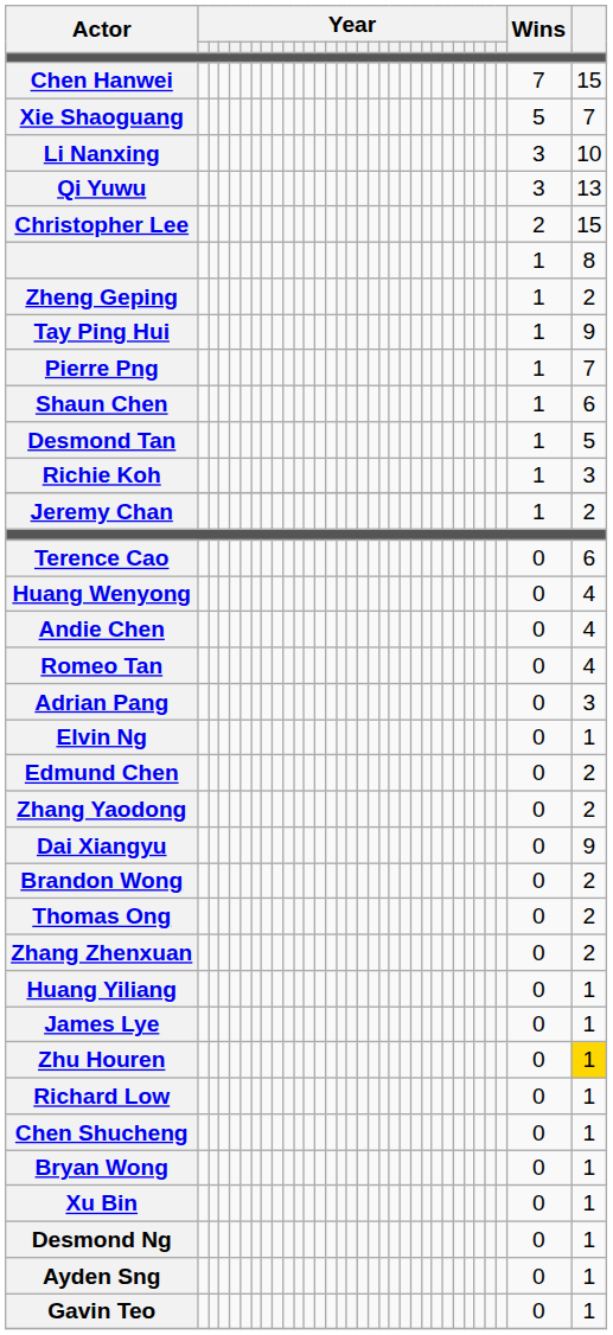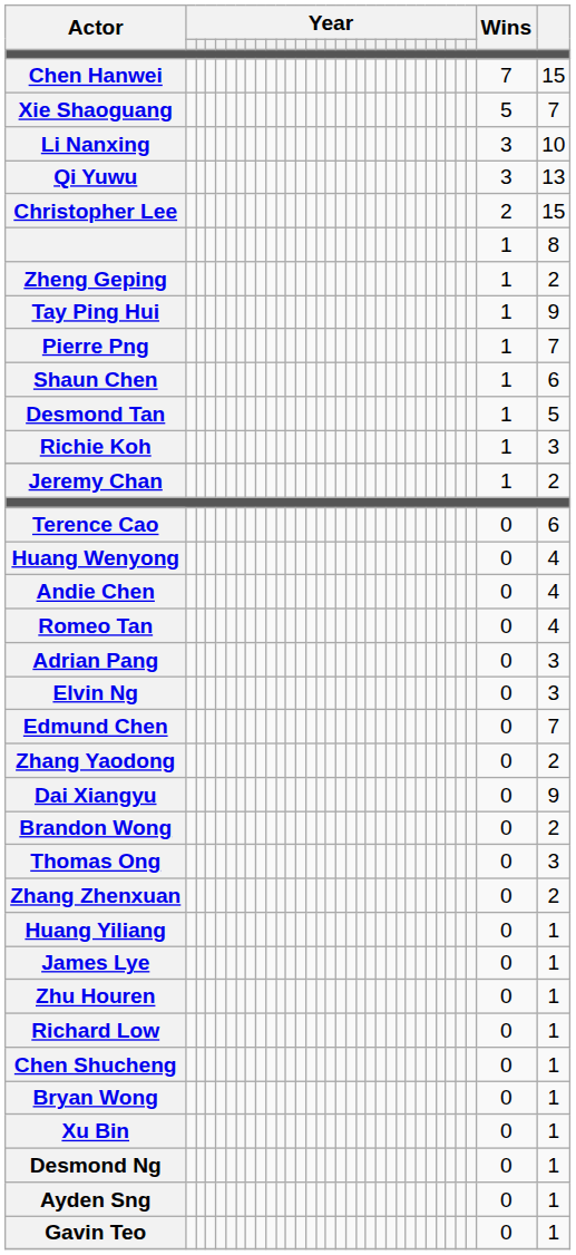 <table class="wikitable" style="text-align:center; font-size:90%; line-height:16px; ">
 <tr>
 <th rowspan=2>Actor</th>
 <th colspan=29>Year</th>
 <th rowspan=2>Wins</th>
 <th rowspan=2></th>
 </tr>
 <tr>
 <th></th>
 <th></th>
 <th></th>
 <th></th>
 <th></th>
 <th></th>
 <th></th>
 <th></th>
 <th></th>
 <th></th>
 <th></th>
 <th></th>
 <th></th>
 <th></th>
 <th></th>
 <th></th>
 <th></th>
 <th></th>
 <th></th>
 <th></th>
 <th></th>
 <th></th>
 <th></th>
 <th></th>
 <th></th>
 <th></th>
 <th></th>
 <th></th>
 <th></th>
 </tr>
 <tr>
 <td colspan="32" style="background:#555"></td>
 </tr>
 <tr>
 <th><a href='#'>Chen Hanwei</a></th>
 <td></td>
 <td></td>
 <td></td>
 <td></td>
 <td></td>
 <td></td>
 <td></td>
 <td></td>
 <td></td>
 <td></td>
 <td></td>
 <td></td>
 <td></td>
 <td></td>
 <td></td>
 <td></td>
 <td></td>
 <td></td>
 <td></td>
 <td></td>
 <td></td>
 <td></td>
 <td></td>
 <td></td>
 <td></td>
 <td></td>
 <td></td>
 <td></td>
 <td></td>
 <td>7</td>
 <td>15</td>
 </tr>
 <tr>
 <th><a href='#'>Xie Shaoguang</a></th>
 <td></td>
 <td></td>
 <td></td>
 <td></td>
 <td></td>
 <td></td>
 <td></td>
 <td></td>
 <td></td>
 <td></td>
 <td></td>
 <td></td>
 <td></td>
 <td></td>
 <td></td>
 <td></td>
 <td></td>
 <td></td>
 <td></td>
 <td></td>
 <td></td>
 <td></td>
 <td></td>
 <td></td>
 <td></td>
 <td></td>
 <td></td>
 <td></td>
 <td></td>
 <td>5</td>
 <td>7</td>
 </tr>
 <tr>
 <th><a href='#'>Li Nanxing</a></th>
 <td></td>
 <td></td>
 <td></td>
 <td></td>
 <td></td>
 <td></td>
 <td></td>
 <td></td>
 <td></td>
 <td></td>
 <td></td>
 <td></td>
 <td></td>
 <td></td>
 <td></td>
 <td></td>
 <td></td>
 <td></td>
 <td></td>
 <td></td>
 <td></td>
 <td></td>
 <td></td>
 <td></td>
 <td></td>
 <td></td>
 <td></td>
 <td></td>
 <td></td>
 <td>3</td>
 <td>10</td>
 </tr>
 <tr>
 <th><a href='#'>Qi Yuwu</a></th>
 <td></td>
 <td></td>
 <td></td>
 <td></td>
 <td></td>
 <td></td>
 <td></td>
 <td></td>
 <td></td>
 <td></td>
 <td></td>
 <td></td>
 <td></td>
 <td></td>
 <td></td>
 <td></td>
 <td></td>
 <td></td>
 <td></td>
 <td></td>
 <td></td>
 <td></td>
 <td></td>
 <td></td>
 <td></td>
 <td></td>
 <td></td>
 <td></td>
 <td></td>
 <td>3</td>
 <td>13</td>
 </tr>
 <tr>
 <th><a href='#'>Christopher Lee</a></th>
 <td></td>
 <td></td>
 <td></td>
 <td></td>
 <td></td>
 <td></td>
 <td></td>
 <td></td>
 <td></td>
 <td></td>
 <td></td>
 <td></td>
 <td></td>
 <td></td>
 <td></td>
 <td></td>
 <td></td>
 <td></td>
 <td></td>
 <td></td>
 <td></td>
 <td></td>
 <td></td>
 <td></td>
 <td></td>
 <td></td>
 <td></td>
 <td></td>
 <td></td>
 <td>2</td>
 <td>15</td>
 </tr>
 <tr>
 <th></th>
 <td></td>
 <td></td>
 <td></td>
 <td></td>
 <td></td>
 <td></td>
 <td></td>
 <td></td>
 <td></td>
 <td></td>
 <td></td>
 <td></td>
 <td></td>
 <td></td>
 <td></td>
 <td></td>
 <td></td>
 <td></td>
 <td></td>
 <td></td>
 <td></td>
 <td></td>
 <td></td>
 <td></td>
 <td></td>
 <td></td>
 <td></td>
 <td></td>
 <td></td>
 <td>1</td>
 <td>8</td>
 </tr>
 <tr>
 <th><a href='#'>Zheng Geping</a></th>
 <td></td>
 <td></td>
 <td></td>
 <td></td>
 <td></td>
 <td></td>
 <td></td>
 <td></td>
 <td></td>
 <td></td>
 <td></td>
 <td></td>
 <td></td>
 <td></td>
 <td></td>
 <td></td>
 <td></td>
 <td></td>
 <td></td>
 <td></td>
 <td></td>
 <td></td>
 <td></td>
 <td></td>
 <td></td>
 <td></td>
 <td></td>
 <td></td>
 <td></td>
 <td>1</td>
 <td>2</td>
 </tr>
 <tr>
 <th><a href='#'>Tay Ping Hui</a></th>
 <td></td>
 <td></td>
 <td></td>
 <td></td>
 <td></td>
 <td></td>
 <td></td>
 <td></td>
 <td></td>
 <td></td>
 <td></td>
 <td></td>
 <td></td>
 <td></td>
 <td></td>
 <td></td>
 <td></td>
 <td></td>
 <td></td>
 <td></td>
 <td></td>
 <td></td>
 <td></td>
 <td></td>
 <td></td>
 <td></td>
 <td></td>
 <td></td>
 <td></td>
 <td>1</td>
 <td>9</td>
 </tr>
 <tr>
 <th><a href='#'>Pierre Png</a></th>
 <td></td>
 <td></td>
 <td></td>
 <td></td>
 <td></td>
 <td></td>
 <td></td>
 <td></td>
 <td></td>
 <td></td>
 <td></td>
 <td></td>
 <td></td>
 <td></td>
 <td></td>
 <td></td>
 <td></td>
 <td></td>
 <td></td>
 <td></td>
 <td></td>
 <td></td>
 <td></td>
 <td></td>
 <td></td>
 <td></td>
 <td></td>
 <td></td>
 <td></td>
 <td>1</td>
 <td>7</td>
 </tr>
 <tr>
 <th><a href='#'>Shaun Chen</a></th>
 <td></td>
 <td></td>
 <td></td>
 <td></td>
 <td></td>
 <td></td>
 <td></td>
 <td></td>
 <td></td>
 <td></td>
 <td></td>
 <td></td>
 <td></td>
 <td></td>
 <td></td>
 <td></td>
 <td></td>
 <td></td>
 <td></td>
 <td></td>
 <td></td>
 <td></td>
 <td></td>
 <td></td>
 <td></td>
 <td></td>
 <td></td>
 <td></td>
 <td></td>
 <td>1</td>
 <td>6</td>
 </tr>
 <tr>
 <th><a href='#'>Desmond Tan</a></th>
 <td></td>
 <td></td>
 <td></td>
 <td></td>
 <td></td>
 <td></td>
 <td></td>
 <td></td>
 <td></td>
 <td></td>
 <td></td>
 <td></td>
 <td></td>
 <td></td>
 <td></td>
 <td></td>
 <td></td>
 <td></td>
 <td></td>
 <td></td>
 <td></td>
 <td></td>
 <td></td>
 <td></td>
 <td></td>
 <td></td>
 <td></td>
 <td></td>
 <td></td>
 <td>1</td>
 <td>5</td>
 </tr>
 <tr>
 <th><a href='#'>Richie Koh</a></th>
 <td></td>
 <td></td>
 <td></td>
 <td></td>
 <td></td>
 <td></td>
 <td></td>
 <td></td>
 <td></td>
 <td></td>
 <td></td>
 <td></td>
 <td></td>
 <td></td>
 <td></td>
 <td></td>
 <td></td>
 <td></td>
 <td></td>
 <td></td>
 <td></td>
 <td></td>
 <td></td>
 <td></td>
 <td></td>
 <td></td>
 <td></td>
 <td></td>
 <td></td>
 <td>1</td>
 <td>3</td>
 </tr>
 <tr>
 </tr>
 <tr>
 <th><a href='#'>Jeremy Chan</a></th>
 <td></td>
 <td></td>
 <td></td>
 <td></td>
 <td></td>
 <td></td>
 <td></td>
 <td></td>
 <td></td>
 <td></td>
 <td></td>
 <td></td>
 <td></td>
 <td></td>
 <td></td>
 <td></td>
 <td></td>
 <td></td>
 <td></td>
 <td></td>
 <td></td>
 <td></td>
 <td></td>
 <td></td>
 <td></td>
 <td></td>
 <td></td>
 <td></td>
 <td></td>
 <td>1</td>
 <td>2</td>
 </tr>
 <tr>
 <td colspan="32" style="background:#555"></td>
 </tr>
 <tr>
 <th><a href='#'>Terence Cao</a></th>
 <td></td>
 <td></td>
 <td></td>
 <td></td>
 <td></td>
 <td></td>
 <td></td>
 <td></td>
 <td></td>
 <td></td>
 <td></td>
 <td></td>
 <td></td>
 <td></td>
 <td></td>
 <td></td>
 <td></td>
 <td></td>
 <td></td>
 <td></td>
 <td></td>
 <td></td>
 <td></td>
 <td></td>
 <td></td>
 <td></td>
 <td></td>
 <td></td>
 <td></td>
 <td>0</td>
 <td>6</td>
 </tr>
 <tr>
 <th><a href='#'>Huang Wenyong</a></th>
 <td></td>
 <td></td>
 <td></td>
 <td></td>
 <td></td>
 <td></td>
 <td></td>
 <td></td>
 <td></td>
 <td></td>
 <td></td>
 <td></td>
 <td></td>
 <td></td>
 <td></td>
 <td></td>
 <td></td>
 <td></td>
 <td></td>
 <td></td>
 <td></td>
 <td></td>
 <td></td>
 <td></td>
 <td></td>
 <td></td>
 <td></td>
 <td></td>
 <td></td>
 <td>0</td>
 <td>4</td>
 </tr>
 <tr>
 <th><a href='#'>Andie Chen</a></th>
 <td></td>
 <td></td>
 <td></td>
 <td></td>
 <td></td>
 <td></td>
 <td></td>
 <td></td>
 <td></td>
 <td></td>
 <td></td>
 <td></td>
 <td></td>
 <td></td>
 <td></td>
 <td></td>
 <td></td>
 <td></td>
 <td></td>
 <td></td>
 <td></td>
 <td></td>
 <td></td>
 <td></td>
 <td></td>
 <td></td>
 <td></td>
 <td></td>
 <td></td>
 <td>0</td>
 <td>4</td>
 </tr>
 <tr>
 <th><a href='#'>Romeo Tan</a></th>
 <td></td>
 <td></td>
 <td></td>
 <td></td>
 <td></td>
 <td></td>
 <td></td>
 <td></td>
 <td></td>
 <td></td>
 <td></td>
 <td></td>
 <td></td>
 <td></td>
 <td></td>
 <td></td>
 <td></td>
 <td></td>
 <td></td>
 <td></td>
 <td></td>
 <td></td>
 <td></td>
 <td></td>
 <td></td>
 <td></td>
 <td></td>
 <td></td>
 <td></td>
 <td>0</td>
 <td>4</td>
 </tr>
 <tr>
 <th><a href='#'>Adrian Pang</a></th>
 <td></td>
 <td></td>
 <td></td>
 <td></td>
 <td></td>
 <td></td>
 <td></td>
 <td></td>
 <td></td>
 <td></td>
 <td></td>
 <td></td>
 <td></td>
 <td></td>
 <td></td>
 <td></td>
 <td></td>
 <td></td>
 <td></td>
 <td></td>
 <td></td>
 <td></td>
 <td></td>
 <td></td>
 <td></td>
 <td></td>
 <td></td>
 <td></td>
 <td></td>
 <td>0</td>
 <td>3</td>
 </tr>
 <tr>
 <th><a href='#'>Elvin Ng</a></th>
 <td></td>
 <td></td>
 <td></td>
 <td></td>
 <td></td>
 <td></td>
 <td></td>
 <td></td>
 <td></td>
 <td></td>
 <td></td>
 <td></td>
 <td></td>
 <td></td>
 <td></td>
 <td></td>
 <td></td>
 <td></td>
 <td></td>
 <td></td>
 <td></td>
 <td></td>
 <td></td>
 <td></td>
 <td></td>
 <td></td>
 <td></td>
 <td></td>
 <td></td>
 <td>0</td>
-<td>1</td>
+<td>3</td>
 </tr>
 <tr>
 <th><a href='#'>Edmund Chen</a></th>
 <td></td>
 <td></td>
 <td></td>
 <td></td>
 <td></td>
 <td></td>
 <td></td>
 <td></td>
 <td></td>
 <td></td>
 <td></td>
 <td></td>
 <td></td>
 <td></td>
 <td></td>
 <td></td>
 <td></td>
 <td></td>
 <td></td>
 <td></td>
 <td></td>
 <td></td>
 <td></td>
 <td></td>
 <td></td>
 <td></td>
 <td></td>
 <td></td>
 <td></td>
 <td>0</td>
-<td>2</td>
+<td>7</td>
 </tr>
 <tr>
 <th><a href='#'>Zhang Yaodong</a></th>
 <td></td>
 <td></td>
 <td></td>
 <td></td>
 <td></td>
 <td></td>
 <td></td>
 <td></td>
 <td></td>
 <td></td>
 <td></td>
 <td></td>
 <td></td>
 <td></td>
 <td></td>
 <td></td>
 <td></td>
 <td></td>
 <td></td>
 <td></td>
 <td></td>
 <td></td>
 <td></td>
 <td></td>
 <td></td>
 <td></td>
 <td></td>
 <td></td>
 <td></td>
 <td>0</td>
 <td>2</td>
 </tr>
 <tr>
 <th><a href='#'>Dai Xiangyu</a></th>
 <td></td>
 <td></td>
 <td></td>
 <td></td>
 <td></td>
 <td></td>
 <td></td>
 <td></td>
 <td></td>
 <td></td>
 <td></td>
 <td></td>
 <td></td>
 <td></td>
 <td></td>
 <td></td>
 <td></td>
 <td></td>
 <td></td>
 <td></td>
 <td></td>
 <td></td>
 <td></td>
 <td></td>
 <td></td>
 <td></td>
 <td></td>
 <td></td>
 <td></td>
 <td>0</td>
 <td>9</td>
 </tr>
 <tr>
 <th><a href='#'>Brandon Wong</a></th>
 <td></td>
 <td></td>
 <td></td>
 <td></td>
 <td></td>
 <td></td>
 <td></td>
 <td></td>
 <td></td>
 <td></td>
 <td></td>
 <td></td>
 <td></td>
 <td></td>
 <td></td>
 <td></td>
 <td></td>
 <td></td>
 <td></td>
 <td></td>
 <td></td>
 <td></td>
 <td></td>
 <td></td>
 <td></td>
 <td></td>
 <td></td>
 <td></td>
 <td></td>
 <td>0</td>
 <td>2</td>
 </tr>
 <tr>
 <th><a href='#'>Thomas Ong</a></th>
 <td></td>
 <td></td>
 <td></td>
 <td></td>
 <td></td>
 <td></td>
 <td></td>
 <td></td>
 <td></td>
 <td></td>
 <td></td>
 <td></td>
 <td></td>
 <td></td>
 <td></td>
 <td></td>
 <td></td>
 <td></td>
 <td></td>
 <td></td>
 <td></td>
 <td></td>
 <td></td>
 <td></td>
 <td></td>
 <td></td>
 <td></td>
 <td></td>
 <td></td>
 <td>0</td>
-<td>2</td>
+<td>3</td>
 </tr>
 <tr>
 <th><a href='#'>Zhang Zhenxuan</a></th>
 <td></td>
 <td></td>
 <td></td>
 <td></td>
 <td></td>
 <td></td>
 <td></td>
 <td></td>
 <td></td>
 <td></td>
 <td></td>
 <td></td>
 <td></td>
 <td></td>
 <td></td>
 <td></td>
 <td></td>
 <td></td>
 <td></td>
 <td></td>
 <td></td>
 <td></td>
 <td></td>
 <td></td>
 <td></td>
 <td></td>
 <td></td>
 <td></td>
 <td></td>
 <td>0</td>
 <td>2</td>
 </tr>
 <tr>
 <th><a href='#'>Huang Yiliang</a></th>
 <td></td>
 <td></td>
 <td></td>
 <td></td>
 <td></td>
 <td></td>
 <td></td>
 <td></td>
 <td></td>
 <td></td>
 <td></td>
 <td></td>
 <td></td>
 <td></td>
 <td></td>
 <td></td>
 <td></td>
 <td></td>
 <td></td>
 <td></td>
 <td></td>
 <td></td>
 <td></td>
 <td></td>
 <td></td>
 <td></td>
 <td></td>
 <td></td>
 <td></td>
 <td>0</td>
 <td>1</td>
 </tr>
 <tr>
 <th><a href='#'>James Lye</a></th>
 <td></td>
 <td></td>
 <td></td>
 <td></td>
 <td></td>
 <td></td>
 <td></td>
 <td></td>
 <td></td>
 <td></td>
 <td></td>
 <td></td>
 <td></td>
 <td></td>
 <td></td>
 <td></td>
 <td></td>
 <td></td>
 <td></td>
 <td></td>
 <td></td>
 <td></td>
 <td></td>
 <td></td>
 <td></td>
 <td></td>
 <td></td>
 <td></td>
 <td></td>
 <td>0</td>
 <td>1</td>
 </tr>
 <tr>
 <th><a href='#'>Zhu Houren</a></th>
 <td></td>
 <td></td>
 <td></td>
 <td></td>
 <td></td>
 <td></td>
 <td></td>
 <td></td>
 <td></td>
 <td></td>
 <td></td>
 <td></td>
 <td></td>
 <td></td>
 <td></td>
 <td></td>
 <td></td>
 <td></td>
 <td></td>
 <td></td>
 <td></td>
 <td></td>
 <td></td>
 <td></td>
 <td></td>
 <td></td>
 <td></td>
 <td></td>
 <td></td>
 <td>0</td>
-<td style="background: gold;">1</td>
+<td>1</td>
 </tr>
 <tr>
 <th><a href='#'>Richard Low</a></th>
 <td></td>
 <td></td>
 <td></td>
 <td></td>
 <td></td>
 <td></td>
 <td></td>
 <td></td>
 <td></td>
 <td></td>
 <td></td>
 <td></td>
 <td></td>
 <td></td>
 <td></td>
 <td></td>
 <td></td>
 <td></td>
 <td></td>
 <td></td>
 <td></td>
 <td></td>
 <td></td>
 <td></td>
 <td></td>
 <td></td>
 <td></td>
 <td></td>
 <td></td>
 <td>0</td>
 <td>1</td>
 </tr>
 <tr>
 <th><a href='#'>Chen Shucheng</a></th>
 <td></td>
 <td></td>
 <td></td>
 <td></td>
 <td></td>
 <td></td>
 <td></td>
 <td></td>
 <td></td>
 <td></td>
 <td></td>
 <td></td>
 <td></td>
 <td></td>
 <td></td>
 <td></td>
 <td></td>
 <td></td>
 <td></td>
 <td></td>
 <td></td>
 <td></td>
 <td></td>
 <td></td>
 <td></td>
 <td></td>
 <td></td>
 <td></td>
 <td></td>
 <td>0</td>
 <td>1</td>
 </tr>
 <tr>
 <th><a href='#'>Bryan Wong</a></th>
 <td></td>
 <td></td>
 <td></td>
 <td></td>
 <td></td>
 <td></td>
 <td></td>
 <td></td>
 <td></td>
 <td></td>
 <td></td>
 <td></td>
 <td></td>
 <td></td>
 <td></td>
 <td></td>
 <td></td>
 <td></td>
 <td></td>
 <td></td>
 <td></td>
 <td></td>
 <td></td>
 <td></td>
 <td></td>
 <td></td>
 <td></td>
 <td></td>
 <td></td>
 <td>0</td>
 <td>1</td>
 </tr>
 <tr>
 <th><a href='#'>Xu Bin</a></th>
 <td></td>
 <td></td>
 <td></td>
 <td></td>
 <td></td>
 <td></td>
 <td></td>
 <td></td>
 <td></td>
 <td></td>
 <td></td>
 <td></td>
 <td></td>
 <td></td>
 <td></td>
 <td></td>
 <td></td>
 <td></td>
 <td></td>
 <td></td>
 <td></td>
 <td></td>
 <td></td>
 <td></td>
 <td></td>
 <td></td>
 <td></td>
 <td></td>
 <td></td>
 <td>0</td>
 <td>1</td>
 </tr>
 <tr>
 <th>Desmond Ng</th>
 <td></td>
 <td></td>
 <td></td>
 <td></td>
 <td></td>
 <td></td>
 <td></td>
 <td></td>
 <td></td>
 <td></td>
 <td></td>
 <td></td>
 <td></td>
 <td></td>
 <td></td>
 <td></td>
 <td></td>
 <td></td>
 <td></td>
 <td></td>
 <td></td>
 <td></td>
 <td></td>
 <td></td>
 <td></td>
 <td></td>
 <td></td>
 <td></td>
 <td></td>
 <td>0</td>
 <td>1</td>
 </tr>
 <tr>
 <th>Ayden Sng</th>
 <td></td>
 <td></td>
 <td></td>
 <td></td>
 <td></td>
 <td></td>
 <td></td>
 <td></td>
 <td></td>
 <td></td>
 <td></td>
 <td></td>
 <td></td>
 <td></td>
 <td></td>
 <td></td>
 <td></td>
 <td></td>
 <td></td>
 <td></td>
 <td></td>
 <td></td>
 <td></td>
 <td></td>
 <td></td>
 <td></td>
 <td></td>
 <td></td>
 <td></td>
 <td>0</td>
 <td>1</td>
 </tr>
 <tr>
 <th>Gavin Teo</th>
 <td></td>
 <td></td>
 <td></td>
 <td></td>
 <td></td>
 <td></td>
 <td></td>
 <td></td>
 <td></td>
 <td></td>
 <td></td>
 <td></td>
 <td></td>
 <td></td>
 <td></td>
 <td></td>
 <td></td>
 <td></td>
 <td></td>
 <td></td>
 <td></td>
 <td></td>
 <td></td>
 <td></td>
 <td></td>
 <td></td>
 <td></td>
 <td></td>
 <td></td>
 <td>0</td>
 <td>1</td>
 </tr>
 <tr>
 </tr>
 </table>
